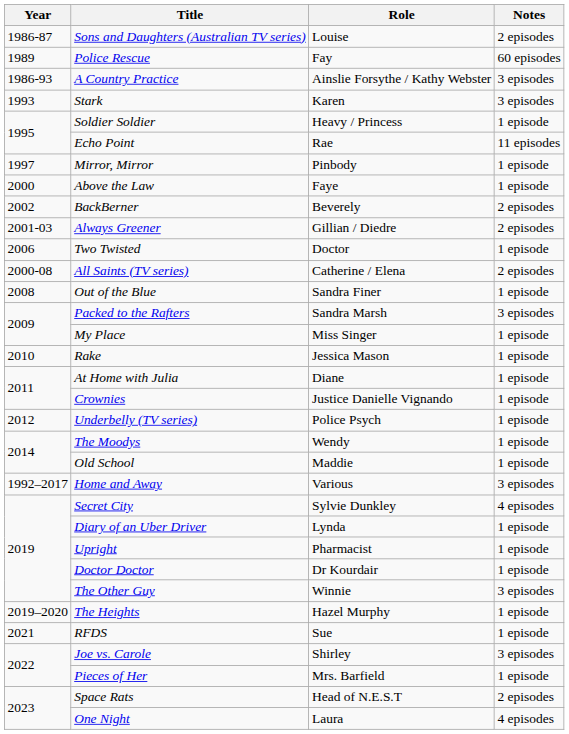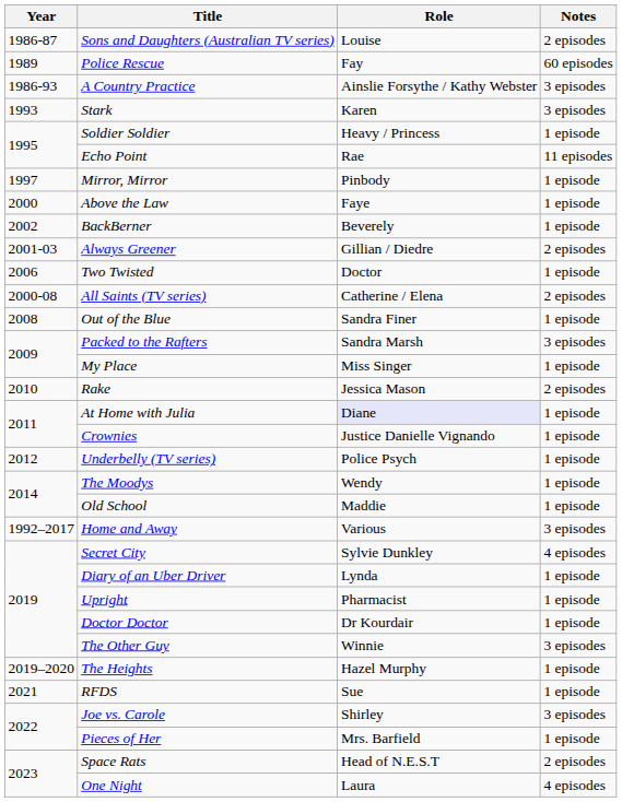 <table class="wikitable">
 <tr>
 <th>Year</th>
 <th>Title</th>
 <th>Role</th>
 <th>Notes</th>
 </tr>
 <tr>
 <td>1986-87</td>
 <td><em><a href='#'>Sons and Daughters (Australian TV series)</a></em></td>
 <td>Louise</td>
 <td>2 episodes</td>
 </tr>
 <tr>
 <td>1989</td>
 <td><em><a href='#'>Police Rescue</a></em></td>
 <td>Fay</td>
 <td>60 episodes</td>
 </tr>
 <tr>
 <td>1986-93</td>
 <td><em><a href='#'>A Country Practice</a></em></td>
 <td>Ainslie Forsythe / Kathy Webster</td>
 <td>3 episodes</td>
 </tr>
 <tr>
 <td>1993</td>
 <td><em>Stark</em></td>
 <td>Karen</td>
 <td>3 episodes</td>
 </tr>
 <tr>
 <td rowspan="2">1995</td>
 <td><em>Soldier Soldier</em></td>
 <td>Heavy / Princess</td>
 <td>1 episode</td>
 </tr>
 <tr>
 <td><em>Echo Point</em></td>
 <td>Rae</td>
 <td>11 episodes</td>
 </tr>
 <tr>
 <td>1997</td>
 <td><em>Mirror, Mirror</em></td>
 <td>Pinbody</td>
 <td>1 episode</td>
 </tr>
 <tr>
 <td>2000</td>
 <td><em>Above the Law</em></td>
 <td>Faye</td>
 <td>1 episode</td>
 </tr>
 <tr>
 <td>2002</td>
 <td><em>BackBerner</em></td>
 <td>Beverely</td>
-<td>2 episodes</td>
+<td>1 episode</td>
 </tr>
 <tr>
 <td>2001-03</td>
 <td><em><a href='#'>Always Greener</a></em></td>
 <td>Gillian / Diedre</td>
 <td>2 episodes</td>
 </tr>
 <tr>
 <td>2006</td>
 <td><em>Two Twisted</em></td>
 <td>Doctor</td>
 <td>1 episode</td>
 </tr>
 <tr>
 <td>2000-08</td>
 <td><em><a href='#'>All Saints (TV series)</a></em></td>
 <td>Catherine / Elena</td>
 <td>2 episodes</td>
 </tr>
 <tr>
 <td>2008</td>
 <td><em>Out of the Blue</em></td>
 <td>Sandra Finer</td>
 <td>1 episode</td>
 </tr>
 <tr>
 <td rowspan="2">2009</td>
 <td><em><a href='#'>Packed to the Rafters</a></em></td>
 <td>Sandra Marsh</td>
 <td>3 episodes</td>
 </tr>
 <tr>
 <td><em>My Place</em></td>
 <td>Miss Singer</td>
 <td>1 episode</td>
 </tr>
 <tr>
 <td>2010</td>
 <td><em>Rake</em></td>
 <td>Jessica Mason</td>
-<td>1 episode</td>
+<td>2 episodes</td>
 </tr>
 <tr>
 <td rowspan="2">2011</td>
 <td><em>At Home with Julia</em></td>
-<td>Diane</td>
+<td style="background: lavender;">Diane</td>
 <td>1 episode</td>
 </tr>
 <tr>
 <td><em><a href='#'>Crownies</a></em></td>
 <td>Justice Danielle Vignando</td>
 <td>1 episode</td>
 </tr>
 <tr>
 <td>2012</td>
 <td><em><a href='#'>Underbelly (TV series)</a></em></td>
 <td>Police Psych</td>
 <td>1 episode</td>
 </tr>
 <tr>
 <td rowspan="2">2014</td>
 <td><em><a href='#'>The Moodys</a></em></td>
 <td>Wendy</td>
 <td>1 episode</td>
 </tr>
 <tr>
 <td><em>Old School</em></td>
 <td>Maddie</td>
 <td>1 episode</td>
 </tr>
 <tr>
 <td>1992–2017</td>
 <td><em><a href='#'>Home and Away</a></em></td>
 <td>Various</td>
 <td>3 episodes</td>
 </tr>
 <tr>
 <td rowspan="5">2019</td>
 <td><a href='#'><em>Secret City</em></a></td>
 <td>Sylvie Dunkley</td>
 <td>4 episodes</td>
 </tr>
 <tr>
 <td><em><a href='#'>Diary of an Uber Driver</a></em></td>
 <td>Lynda</td>
 <td>1 episode</td>
 </tr>
 <tr>
 <td><a href='#'><em>Upright</em></a></td>
 <td>Pharmacist</td>
 <td>1 episode</td>
 </tr>
 <tr>
 <td><em><a href='#'>Doctor Doctor</a></em></td>
 <td>Dr Kourdair</td>
 <td>1 episode</td>
 </tr>
 <tr>
 <td><em><a href='#'>The Other Guy</a></em></td>
 <td>Winnie</td>
 <td>3 episodes</td>
 </tr>
 <tr>
 <td>2019–2020</td>
 <td><em><a href='#'>The Heights</a></em></td>
 <td>Hazel Murphy</td>
 <td>1 episode</td>
 </tr>
 <tr>
 <td>2021</td>
 <td><em>RFDS</em></td>
 <td>Sue</td>
 <td>1 episode</td>
 </tr>
 <tr>
 <td rowspan="2">2022</td>
 <td><em><a href='#'>Joe vs. Carole</a></em></td>
 <td>Shirley</td>
 <td>3 episodes</td>
 </tr>
 <tr>
 <td><a href='#'><em>Pieces of Her</em></a></td>
 <td>Mrs. Barfield</td>
 <td>1 episode</td>
 </tr>
 <tr>
 <td rowspan="2">2023</td>
 <td><em>Space Rats</em></td>
 <td>Head of N.E.S.T</td>
 <td>2 episodes</td>
 </tr>
 <tr>
 <td><em><a href='#'>One Night</a></em></td>
 <td>Laura</td>
 <td>4 episodes</td>
 </tr>
 </table>
